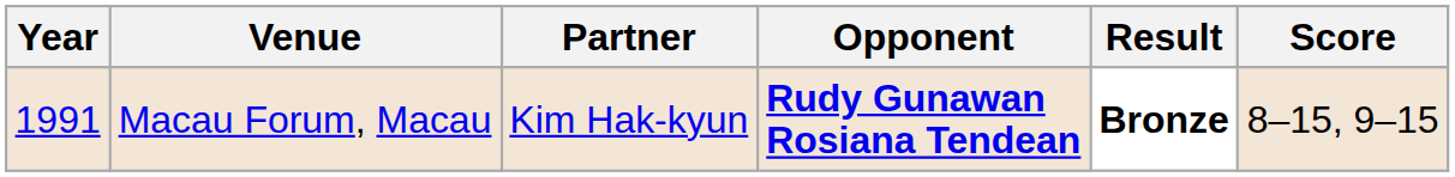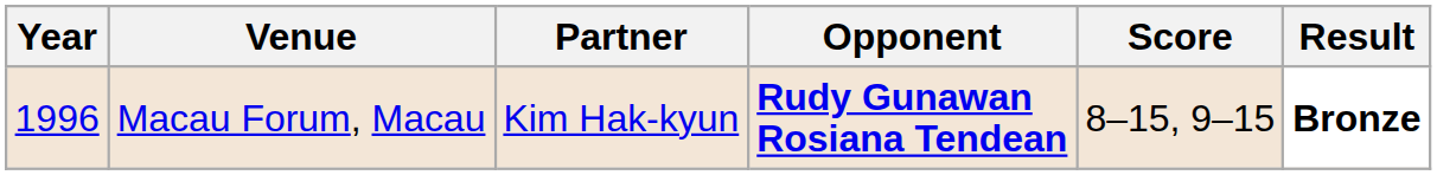 <table class="sortable wikitable" style="font-size: 90%;">
 <tr>
 <th>Year</th>
 <th>Venue</th>
 <th>Partner</th>
 <th>Opponent</th>
+<th>Score</th>
 <th>Result</th>
-<th>Score</th>
 </tr>
 <tr style="background:#F3E6D7">
-<td align="center"><a href='#'>1991</a></td>
+<td align="center"><a href='#'>1996</a></td>
 <td align="left"><a href='#'>Macau Forum</a>, <a href='#'>Macau</a></td>
 <td align="left"> <a href='#'>Kim Hak-kyun</a></td>
 <td align="left"><strong> <a href='#'>Rudy Gunawan</a> <br>  <a href='#'>Rosiana Tendean</a></strong></td>
+<td align="left">8–15, 9–15</td>
 <td style="text-align:left; background:white"> <strong>Bronze</strong></td>
-<td align="left">8–15, 9–15</td>
 </tr>
 </table>
